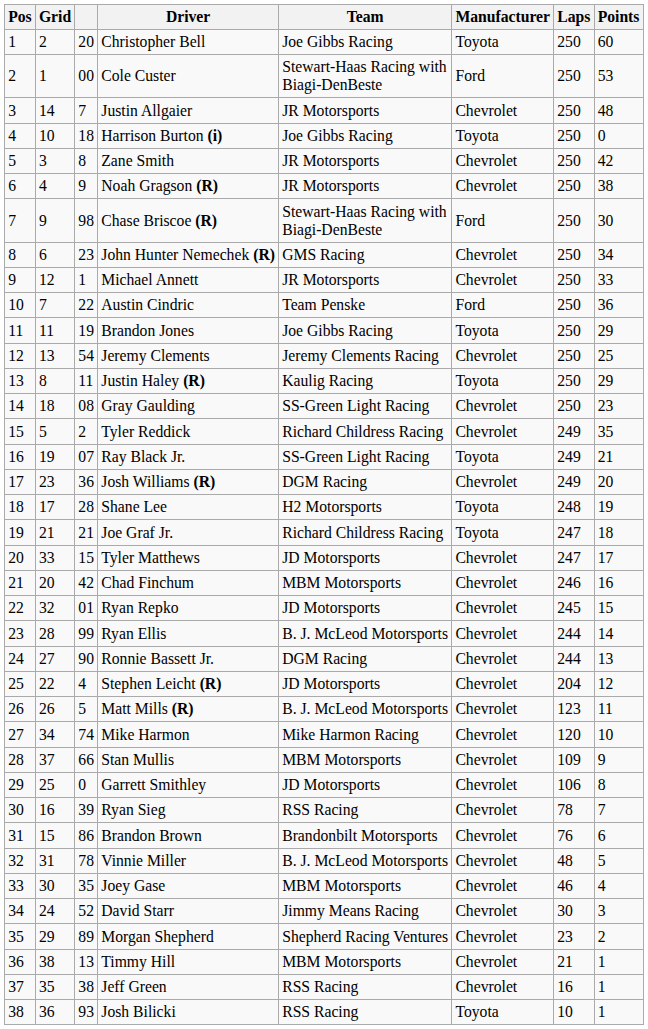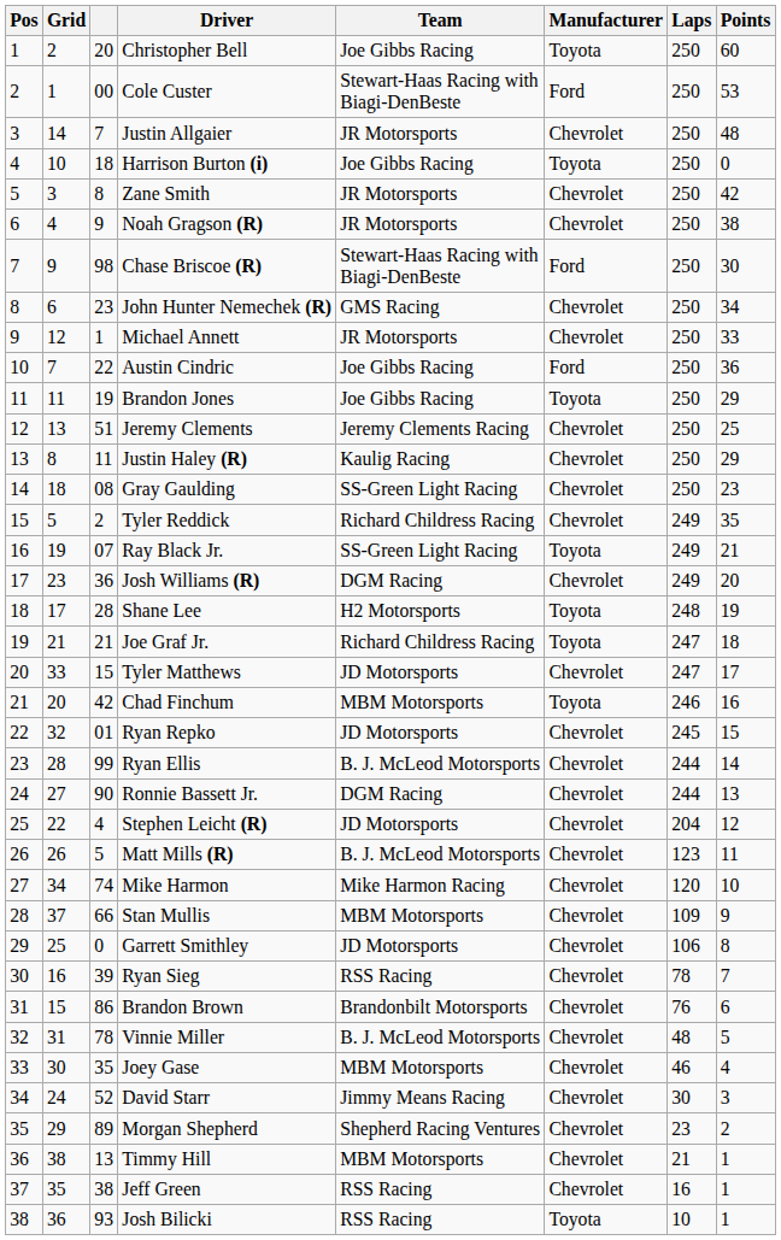 <table class="wikitable" style="font-size:98%">
 <tr>
 <th>Pos</th>
 <th>Grid</th>
 <th></th>
 <th>Driver</th>
 <th>Team</th>
 <th>Manufacturer</th>
 <th>Laps</th>
 <th>Points</th>
 </tr>
 <tr>
 <td>1</td>
 <td>2</td>
 <td>20</td>
 <td>Christopher Bell</td>
 <td>Joe Gibbs Racing</td>
 <td>Toyota</td>
 <td>250</td>
 <td>60</td>
 </tr>
 <tr>
 <td>2</td>
 <td>1</td>
 <td>00</td>
 <td>Cole Custer</td>
 <td>Stewart-Haas Racing with<br>Biagi-DenBeste</td>
 <td>Ford</td>
 <td>250</td>
 <td>53</td>
 </tr>
 <tr>
 <td>3</td>
 <td>14</td>
 <td>7</td>
 <td>Justin Allgaier</td>
 <td>JR Motorsports</td>
 <td>Chevrolet</td>
 <td>250</td>
 <td>48</td>
 </tr>
 <tr>
 <td>4</td>
 <td>10</td>
 <td>18</td>
 <td>Harrison Burton <strong>(i)</strong></td>
 <td>Joe Gibbs Racing</td>
 <td>Toyota</td>
 <td>250</td>
 <td>0</td>
 </tr>
 <tr>
 <td>5</td>
 <td>3</td>
 <td>8</td>
 <td>Zane Smith</td>
 <td>JR Motorsports</td>
 <td>Chevrolet</td>
 <td>250</td>
 <td>42</td>
 </tr>
 <tr>
 <td>6</td>
 <td>4</td>
 <td>9</td>
 <td>Noah Gragson <strong>(R)</strong></td>
 <td>JR Motorsports</td>
 <td>Chevrolet</td>
 <td>250</td>
 <td>38</td>
 </tr>
 <tr>
 <td>7</td>
 <td>9</td>
 <td>98</td>
 <td>Chase Briscoe <strong>(R)</strong></td>
 <td>Stewart-Haas Racing with<br>Biagi-DenBeste</td>
 <td>Ford</td>
 <td>250</td>
 <td>30</td>
 </tr>
 <tr>
 <td>8</td>
 <td>6</td>
 <td>23</td>
 <td>John Hunter Nemechek <strong>(R)</strong></td>
 <td>GMS Racing</td>
 <td>Chevrolet</td>
 <td>250</td>
 <td>34</td>
 </tr>
 <tr>
 <td>9</td>
 <td>12</td>
 <td>1</td>
 <td>Michael Annett</td>
 <td>JR Motorsports</td>
 <td>Chevrolet</td>
 <td>250</td>
 <td>33</td>
 </tr>
 <tr>
 <td>10</td>
 <td>7</td>
 <td>22</td>
 <td>Austin Cindric</td>
-<td>Team Penske</td>
+<td>Joe Gibbs Racing</td>
 <td>Ford</td>
 <td>250</td>
 <td>36</td>
 </tr>
 <tr>
 <td>11</td>
 <td>11</td>
 <td>19</td>
 <td>Brandon Jones</td>
 <td>Joe Gibbs Racing</td>
 <td>Toyota</td>
 <td>250</td>
 <td>29</td>
 </tr>
 <tr>
 <td>12</td>
 <td>13</td>
-<td>54</td>
+<td>51</td>
 <td>Jeremy Clements</td>
 <td>Jeremy Clements Racing</td>
 <td>Chevrolet</td>
 <td>250</td>
 <td>25</td>
 </tr>
 <tr>
 <td>13</td>
 <td>8</td>
 <td>11</td>
 <td>Justin Haley <strong>(R)</strong></td>
 <td>Kaulig Racing</td>
-<td>Toyota</td>
+<td>Chevrolet</td>
 <td>250</td>
 <td>29</td>
 </tr>
 <tr>
 <td>14</td>
 <td>18</td>
 <td>08</td>
 <td>Gray Gaulding</td>
 <td>SS-Green Light Racing</td>
 <td>Chevrolet</td>
 <td>250</td>
 <td>23</td>
 </tr>
 <tr>
 <td>15</td>
 <td>5</td>
 <td>2</td>
 <td>Tyler Reddick</td>
 <td>Richard Childress Racing</td>
 <td>Chevrolet</td>
 <td>249</td>
 <td>35</td>
 </tr>
 <tr>
 <td>16</td>
 <td>19</td>
 <td>07</td>
 <td>Ray Black Jr.</td>
 <td>SS-Green Light Racing</td>
 <td>Toyota</td>
 <td>249</td>
 <td>21</td>
 </tr>
 <tr>
 <td>17</td>
 <td>23</td>
 <td>36</td>
 <td>Josh Williams <strong>(R)</strong></td>
 <td>DGM Racing</td>
 <td>Chevrolet</td>
 <td>249</td>
 <td>20</td>
 </tr>
 <tr>
 <td>18</td>
 <td>17</td>
 <td>28</td>
 <td>Shane Lee</td>
 <td>H2 Motorsports</td>
 <td>Toyota</td>
 <td>248</td>
 <td>19</td>
 </tr>
 <tr>
 <td>19</td>
 <td>21</td>
 <td>21</td>
 <td>Joe Graf Jr.</td>
 <td>Richard Childress Racing</td>
 <td>Toyota</td>
 <td>247</td>
 <td>18</td>
 </tr>
 <tr>
 <td>20</td>
 <td>33</td>
 <td>15</td>
 <td>Tyler Matthews</td>
 <td>JD Motorsports</td>
 <td>Chevrolet</td>
 <td>247</td>
 <td>17</td>
 </tr>
 <tr>
 <td>21</td>
 <td>20</td>
 <td>42</td>
 <td>Chad Finchum</td>
 <td>MBM Motorsports</td>
-<td>Chevrolet</td>
+<td>Toyota</td>
 <td>246</td>
 <td>16</td>
 </tr>
 <tr>
 <td>22</td>
 <td>32</td>
 <td>01</td>
 <td>Ryan Repko</td>
 <td>JD Motorsports</td>
 <td>Chevrolet</td>
 <td>245</td>
 <td>15</td>
 </tr>
 <tr>
 <td>23</td>
 <td>28</td>
 <td>99</td>
 <td>Ryan Ellis</td>
 <td>B. J. McLeod Motorsports</td>
 <td>Chevrolet</td>
 <td>244</td>
 <td>14</td>
 </tr>
 <tr>
 <td>24</td>
 <td>27</td>
 <td>90</td>
 <td>Ronnie Bassett Jr.</td>
 <td>DGM Racing</td>
 <td>Chevrolet</td>
 <td>244</td>
 <td>13</td>
 </tr>
 <tr>
 <td>25</td>
 <td>22</td>
 <td>4</td>
 <td>Stephen Leicht <strong>(R)</strong></td>
 <td>JD Motorsports</td>
 <td>Chevrolet</td>
 <td>204</td>
 <td>12</td>
 </tr>
 <tr>
 <td>26</td>
 <td>26</td>
 <td>5</td>
 <td>Matt Mills <strong>(R)</strong></td>
 <td>B. J. McLeod Motorsports</td>
 <td>Chevrolet</td>
 <td>123</td>
 <td>11</td>
 </tr>
 <tr>
 <td>27</td>
 <td>34</td>
 <td>74</td>
 <td>Mike Harmon</td>
 <td>Mike Harmon Racing</td>
 <td>Chevrolet</td>
 <td>120</td>
 <td>10</td>
 </tr>
 <tr>
 <td>28</td>
 <td>37</td>
 <td>66</td>
 <td>Stan Mullis</td>
 <td>MBM Motorsports</td>
 <td>Chevrolet</td>
 <td>109</td>
 <td>9</td>
 </tr>
 <tr>
 <td>29</td>
 <td>25</td>
 <td>0</td>
 <td>Garrett Smithley</td>
 <td>JD Motorsports</td>
 <td>Chevrolet</td>
 <td>106</td>
 <td>8</td>
 </tr>
 <tr>
 <td>30</td>
 <td>16</td>
 <td>39</td>
 <td>Ryan Sieg</td>
 <td>RSS Racing</td>
 <td>Chevrolet</td>
 <td>78</td>
 <td>7</td>
 </tr>
 <tr>
 <td>31</td>
 <td>15</td>
 <td>86</td>
 <td>Brandon Brown</td>
 <td>Brandonbilt Motorsports</td>
 <td>Chevrolet</td>
 <td>76</td>
 <td>6</td>
 </tr>
 <tr>
 <td>32</td>
 <td>31</td>
 <td>78</td>
 <td>Vinnie Miller</td>
 <td>B. J. McLeod Motorsports</td>
 <td>Chevrolet</td>
 <td>48</td>
 <td>5</td>
 </tr>
 <tr>
 <td>33</td>
 <td>30</td>
 <td>35</td>
 <td>Joey Gase</td>
 <td>MBM Motorsports</td>
 <td>Chevrolet</td>
 <td>46</td>
 <td>4</td>
 </tr>
 <tr>
 <td>34</td>
 <td>24</td>
 <td>52</td>
 <td>David Starr</td>
 <td>Jimmy Means Racing</td>
 <td>Chevrolet</td>
 <td>30</td>
 <td>3</td>
 </tr>
 <tr>
 <td>35</td>
 <td>29</td>
 <td>89</td>
 <td>Morgan Shepherd</td>
 <td>Shepherd Racing Ventures</td>
 <td>Chevrolet</td>
 <td>23</td>
 <td>2</td>
 </tr>
 <tr>
 <td>36</td>
 <td>38</td>
 <td>13</td>
 <td>Timmy Hill</td>
 <td>MBM Motorsports</td>
 <td>Chevrolet</td>
 <td>21</td>
 <td>1</td>
 </tr>
 <tr>
 <td>37</td>
 <td>35</td>
 <td>38</td>
 <td>Jeff Green</td>
 <td>RSS Racing</td>
 <td>Chevrolet</td>
 <td>16</td>
 <td>1</td>
 </tr>
 <tr>
 <td>38</td>
 <td>36</td>
 <td>93</td>
 <td>Josh Bilicki</td>
 <td>RSS Racing</td>
 <td>Toyota</td>
 <td>10</td>
 <td>1</td>
 </tr>
 <tr>
 </tr>
 </table>
